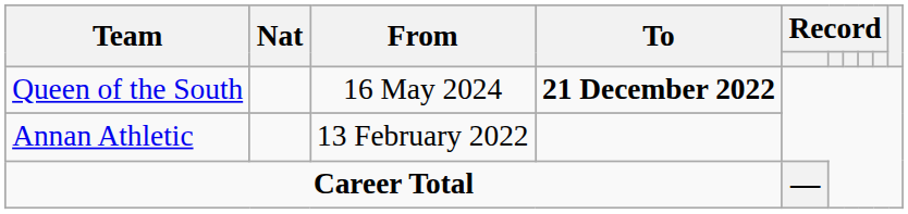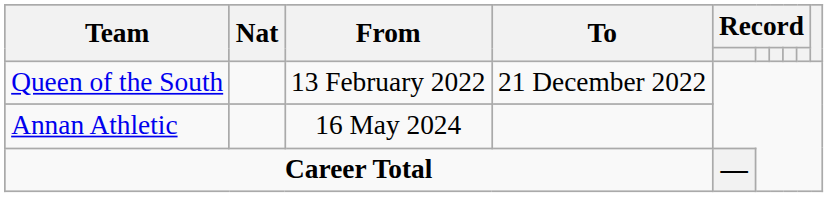 <table class="wikitable" style="text-align: center">
 <tr>
 <th rowspan="2">Team</th>
 <th rowspan="2">Nat</th>
 <th rowspan="2">From</th>
 <th rowspan="2">To</th>
 <th colspan="5">Record</th>
 <th rowspan=2></th>
 </tr>
 <tr>
 <th></th>
 <th></th>
 <th></th>
 <th></th>
 <th></th>
 </tr>
 <tr>
 <td align="left"><a href='#'>Queen of the South</a></td>
 <td align="center"></td>
-<td align="center">16 May 2024</td>
-<td align="center"><strong>21 December 2022<br></strong></td>
+<td align="center">13 February 2022</td>
+<td align="center">21 December 2022<br></td>
 </tr>
 <tr>
 <td align="left"><a href='#'>Annan Athletic</a></td>
 <td align="center"></td>
-<td align="center">13 February 2022</td>
+<td align="center">16 May 2024</td>
 <td align="center"><br></td>
 </tr>
 <tr>
 <td colspan=4><strong>Career Total</strong><br></td>
 <th>—</th>
 </tr>
 </table>
